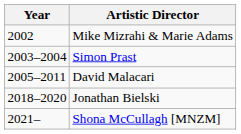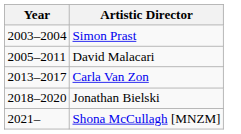 <table class="wikitable">
 <tr>
 <th>Year</th>
 <th>Artistic Director</th>
-</tr>
-<tr>
-<td>2002</td>
-<td>Mike Mizrahi & Marie Adams</td>
 </tr>
 <tr>
 <td>2003–2004</td>
 <td><a href='#'>Simon Prast</a></td>
 </tr>
 <tr>
 <td>2005–2011</td>
 <td>David Malacari</td>
 </tr>
 <tr>
+<td>2013–2017</td>
+<td><a href='#'>Carla Van Zon</a></td>
+</tr>
+<tr>
 <td>2018–2020</td>
 <td>Jonathan Bielski</td>
 </tr>
 <tr>
 <td>2021–</td>
 <td><a href='#'>Shona McCullagh</a> [MNZM]</td>
 </tr>
 </table>
